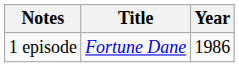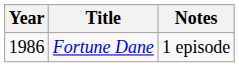 <table class="wikitable">
 <tr>
+<th>Year</th>
+<th>Title</th>
 <th>Notes</th>
-<th>Title</th>
-<th>Year</th>
 </tr>
 <tr>
+<td>1986</td>
+<td><em><a href='#'>Fortune Dane</a></em></td>
 <td>1 episode</td>
-<td><em><a href='#'>Fortune Dane</a></em></td>
-<td>1986</td>
 </tr>
 </table>
